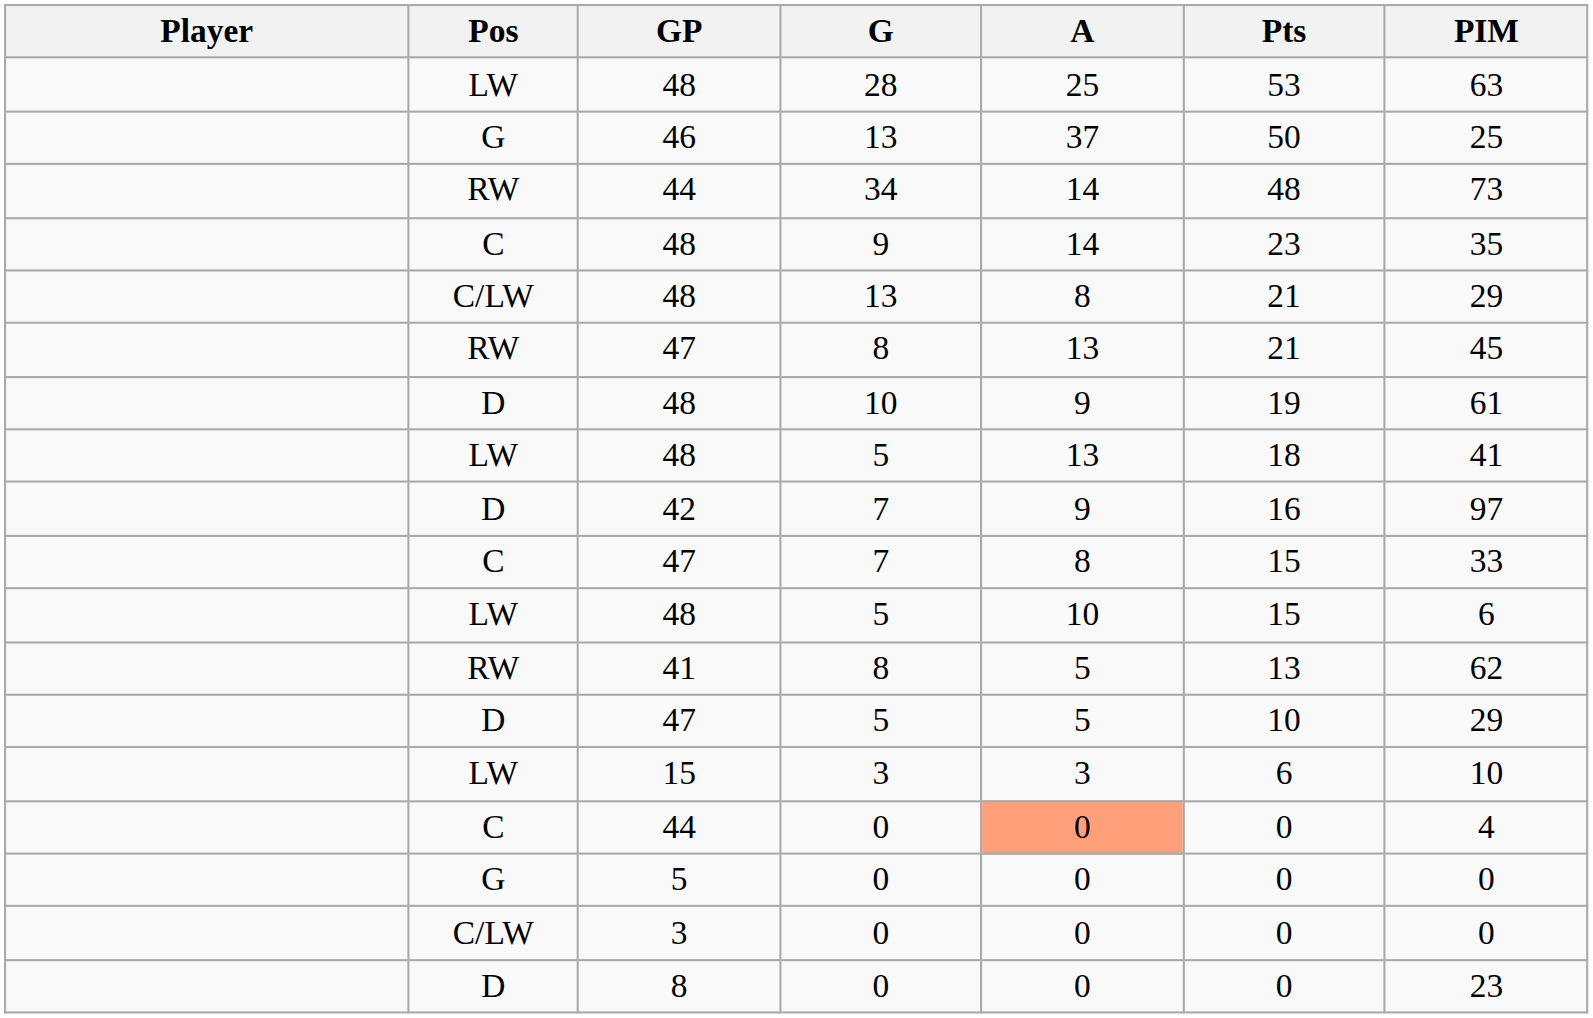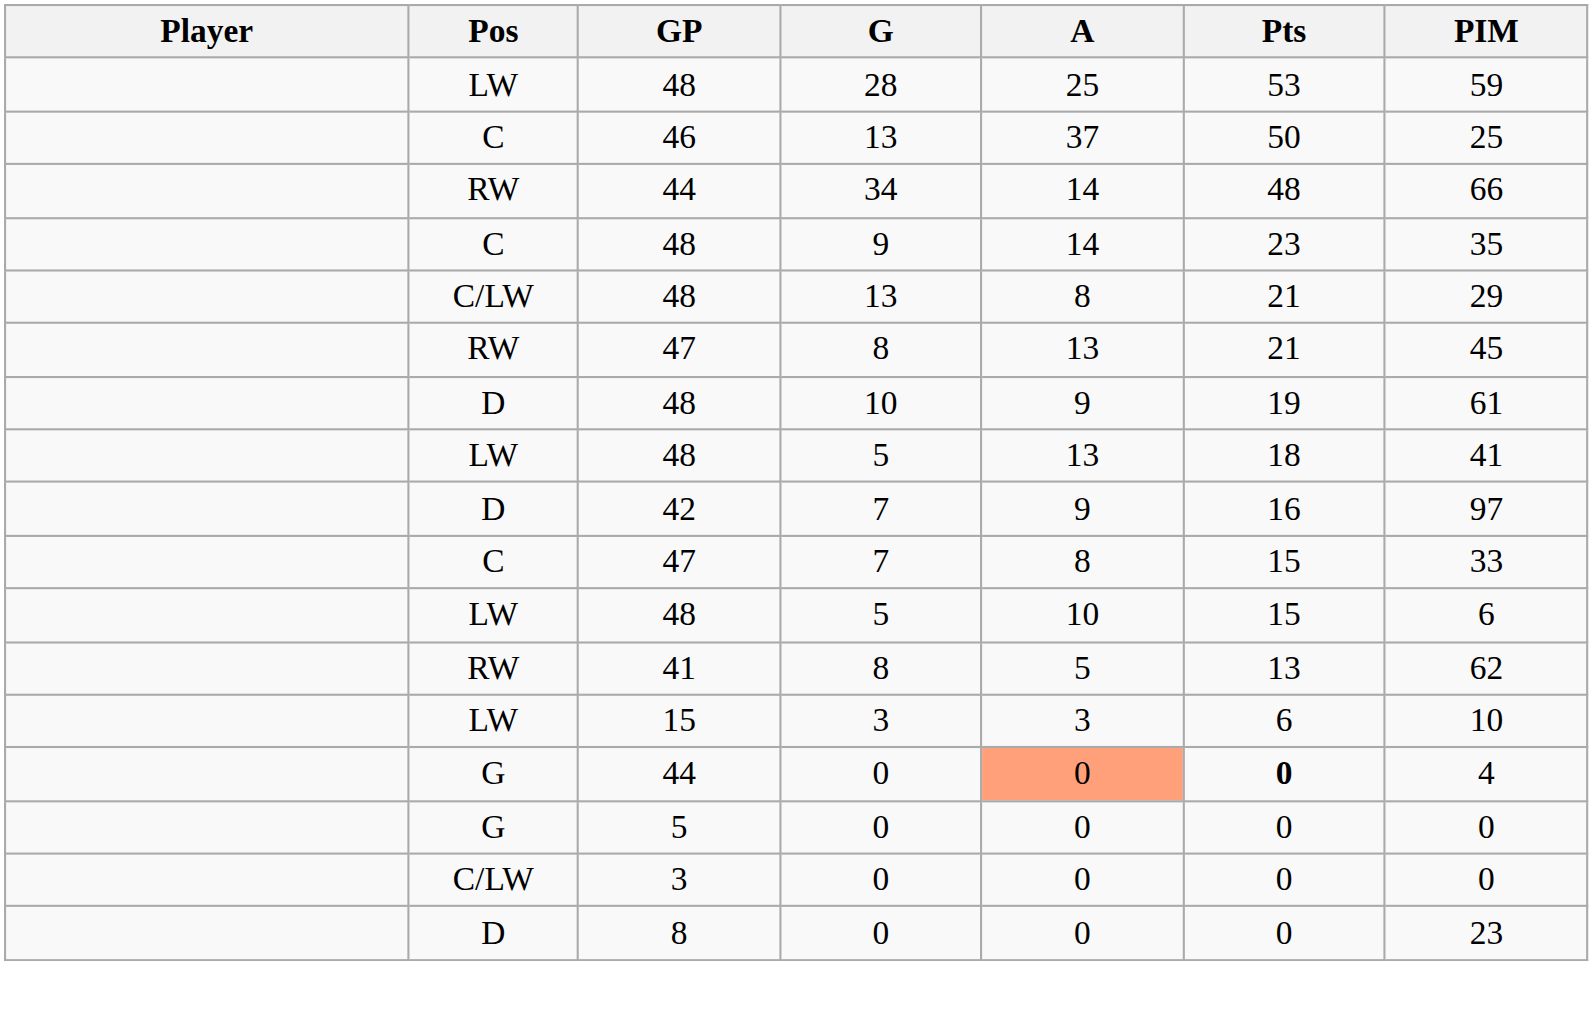 <table class="wikitable sortable" width="60%">
 <tr ALIGN="center">
 <th bgcolor="#DDDDFF" width="10%">Player</th>
 <th bgcolor="#DDDDFF" width="3%" title="Position">Pos</th>
 <th bgcolor="#DDDDFF" width="5%" title="Games played">GP</th>
 <th bgcolor="#DDDDFF" width="5%" title="Goals">G</th>
 <th bgcolor="#DDDDFF" width="5%" title="Assists">A</th>
 <th bgcolor="#DDDDFF" width="5%" title="Points">Pts</th>
 <th bgcolor="#DDDDFF" width="5%" title="Penalties in Minutes">PIM</th>
 </tr>
 <tr align="center">
 <td align="right"></td>
 <td>LW</td>
 <td>48</td>
 <td>28</td>
 <td>25</td>
 <td>53</td>
-<td>63</td>
+<td>59</td>
 </tr>
 <tr align="center">
 <td align="right"></td>
-<td>G</td>
+<td>C</td>
 <td>46</td>
 <td>13</td>
 <td>37</td>
 <td>50</td>
 <td>25</td>
 </tr>
 <tr align="center">
 <td align="right"></td>
 <td>RW</td>
 <td>44</td>
 <td>34</td>
 <td>14</td>
 <td>48</td>
-<td>73</td>
+<td>66</td>
 </tr>
 <tr align="center">
 <td align="right"></td>
 <td>C</td>
 <td>48</td>
 <td>9</td>
 <td>14</td>
 <td>23</td>
 <td>35</td>
 </tr>
 <tr align="center">
 <td align="right"></td>
 <td>C/LW</td>
 <td>48</td>
 <td>13</td>
 <td>8</td>
 <td>21</td>
 <td>29</td>
 </tr>
 <tr align="center">
 <td align="right"></td>
 <td>RW</td>
 <td>47</td>
 <td>8</td>
 <td>13</td>
 <td>21</td>
 <td>45</td>
 </tr>
 <tr align="center">
 <td align="right"></td>
 <td>D</td>
 <td>48</td>
 <td>10</td>
 <td>9</td>
 <td>19</td>
 <td>61</td>
 </tr>
 <tr align="center">
 <td align="right"></td>
 <td>LW</td>
 <td>48</td>
 <td>5</td>
 <td>13</td>
 <td>18</td>
 <td>41</td>
 </tr>
 <tr align="center">
 <td align="right"></td>
 <td>D</td>
 <td>42</td>
 <td>7</td>
 <td>9</td>
 <td>16</td>
 <td>97</td>
 </tr>
 <tr align="center">
 <td align="right"></td>
 <td>C</td>
 <td>47</td>
 <td>7</td>
 <td>8</td>
 <td>15</td>
 <td>33</td>
 </tr>
 <tr align="center">
 <td align="right"></td>
 <td>LW</td>
 <td>48</td>
 <td>5</td>
 <td>10</td>
 <td>15</td>
 <td>6</td>
 </tr>
 <tr align="center">
 <td align="right"></td>
 <td>RW</td>
 <td>41</td>
 <td>8</td>
 <td>5</td>
 <td>13</td>
 <td>62</td>
 </tr>
 <tr align="center">
 <td align="right"></td>
-<td>D</td>
-<td>47</td>
-<td>5</td>
-<td>5</td>
-<td>10</td>
-<td>29</td>
-</tr>
-<tr align="center">
-<td align="right"></td>
 <td>LW</td>
 <td>15</td>
 <td>3</td>
 <td>3</td>
 <td>6</td>
 <td>10</td>
 </tr>
 <tr align="center">
 <td align="right"></td>
-<td>C</td>
+<td>G</td>
 <td>44</td>
 <td>0</td>
 <td style="background: lightsalmon;">0</td>
-<td>0</td>
+<td><strong>0</strong></td>
 <td>4</td>
 </tr>
 <tr align="center">
 <td align="right"></td>
 <td>G</td>
 <td>5</td>
 <td>0</td>
 <td>0</td>
 <td>0</td>
 <td>0</td>
 </tr>
 <tr align="center">
 <td align="right"></td>
 <td>C/LW</td>
 <td>3</td>
 <td>0</td>
 <td>0</td>
 <td>0</td>
 <td>0</td>
 </tr>
 <tr align="center">
 <td align="right"></td>
 <td>D</td>
 <td>8</td>
 <td>0</td>
 <td>0</td>
 <td>0</td>
 <td>23</td>
 </tr>
 </table>
